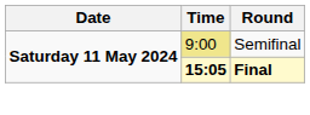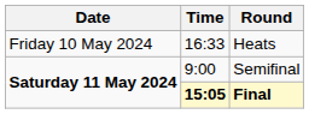 <table class="wikitable">
 <tr>
 <th>Date</th>
 <th>Time</th>
 <th>Round</th>
 </tr>
 <tr>
+<td>Friday 10 May 2024</td>
+<td>16:33</td>
+<td>Heats</td>
+</tr>
+<tr>
 <td rowspan=2><strong>Saturday 11 May 2024</strong></td>
-<td style="background: khaki;">9:00</td>
+<td>9:00</td>
 <td>Semifinal</td>
 </tr>
 <tr>
 <td style=background:lemonchiffon><strong>15:05</strong></td>
 <td style=background:lemonchiffon><strong>Final</strong></td>
 </tr>
 </table>
